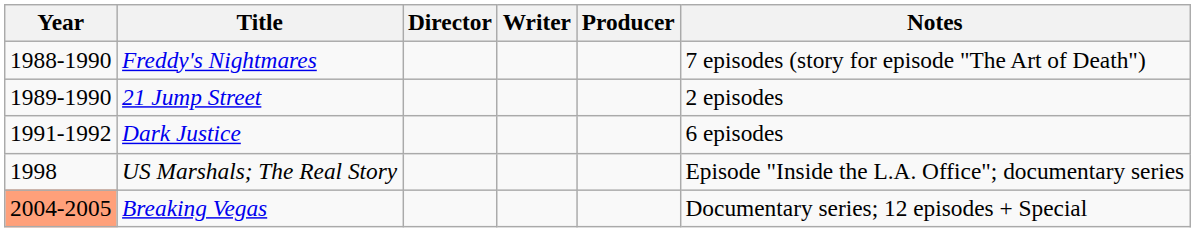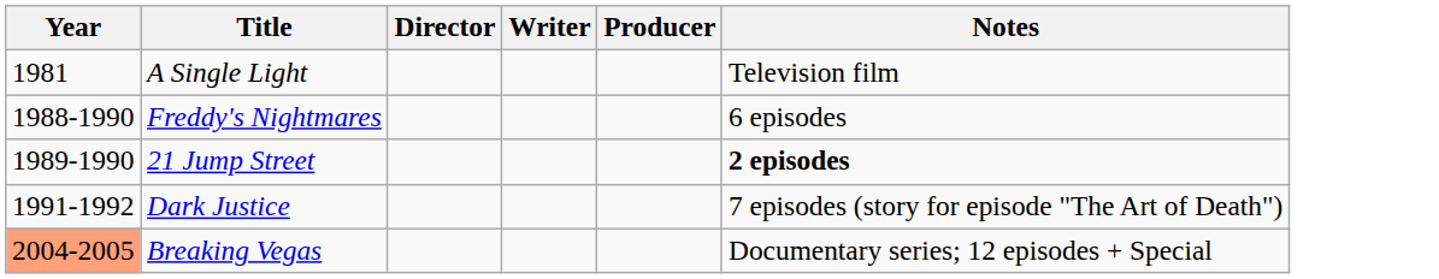 <table class="wikitable sortable">
 <tr>
 <th>Year</th>
 <th>Title</th>
 <th>Director</th>
 <th>Writer</th>
 <th>Producer</th>
 <th>Notes</th>
 </tr>
 <tr>
+<td>1981</td>
+<td><em>A Single Light</em></td>
+<td></td>
+<td></td>
+<td></td>
+<td>Television film</td>
+</tr>
+<tr>
 <td>1988-1990</td>
 <td><em><a href='#'>Freddy's Nightmares</a></em></td>
 <td></td>
 <td></td>
 <td></td>
-<td>7 episodes (story for episode "The Art of Death")</td>
+<td>6 episodes</td>
 </tr>
 <tr>
 <td>1989-1990</td>
 <td><em><a href='#'>21 Jump Street</a></em></td>
 <td></td>
 <td></td>
 <td></td>
-<td>2 episodes</td>
+<td><strong>2 episodes</strong></td>
 </tr>
 <tr>
 <td>1991-1992</td>
 <td><em><a href='#'>Dark Justice</a></em></td>
 <td></td>
 <td></td>
 <td></td>
-<td>6 episodes</td>
-</tr>
-<tr>
-<td>1998</td>
-<td><em>US Marshals; The Real Story</em></td>
-<td></td>
-<td></td>
-<td></td>
-<td>Episode "Inside the L.A. Office"; documentary series</td>
+<td>7 episodes (story for episode "The Art of Death")</td>
 </tr>
 <tr>
 <td style="background: lightsalmon;">2004-2005</td>
 <td><em><a href='#'>Breaking Vegas</a></em></td>
 <td></td>
 <td></td>
 <td></td>
 <td>Documentary series; 12 episodes + Special</td>
 </tr>
 </table>
